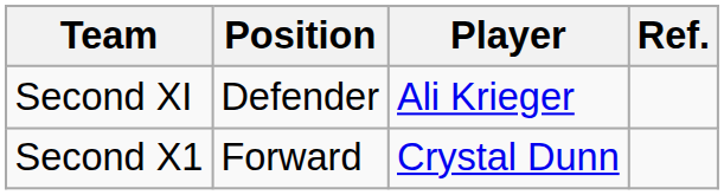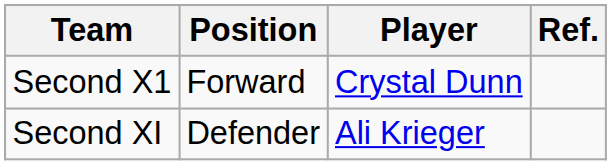 <table class="wikitable">
 <tr>
 <th>Team</th>
 <th>Position</th>
 <th>Player</th>
 <th>Ref.</th>
 </tr>
 <tr>
+<td>Second X1</td>
+<td>Forward</td>
+<td> <a href='#'>Crystal Dunn</a></td>
+<td></td>
+</tr>
+<tr>
 <td>Second XI</td>
 <td>Defender</td>
 <td> <a href='#'>Ali Krieger</a></td>
 <td></td>
 </tr>
-<tr>
-<td>Second X1</td>
-<td>Forward</td>
-<td> <a href='#'>Crystal Dunn</a></td>
-<td></td>
-</tr>
 </table>
